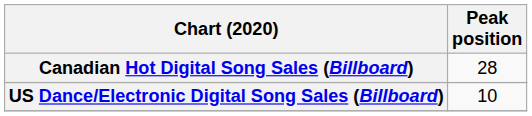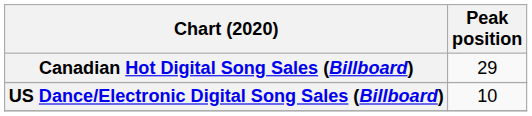 <table class="wikitable plainrowheaders" style="text-align:center">
 <tr>
 <th scope="col">Chart (2020)</th>
 <th scope="col">Peak<br>position</th>
 </tr>
 <tr>
 <th scope="row">Canadian <a href='#'>Hot Digital Song Sales</a> (<a href='#'><em>Billboard</em></a>)</th>
-<td>28</td>
+<td>29</td>
 </tr>
 <tr>
 </tr>
 <tr>
 <th scope="row">US <a href='#'>Dance/Electronic Digital Song Sales</a> (<em><a href='#'>Billboard</a></em>)</th>
 <td style="text-align:center;">10</td>
 </tr>
 <tr>
 </tr>
 </table>
